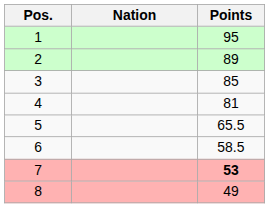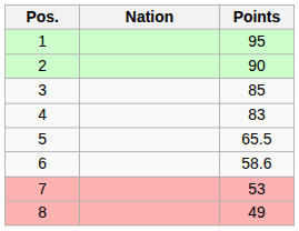 <table class="wikitable gauche" cellspacing="1" style="width:300px;">
 <tr style="background:#efefef; text-align:center;">
 <th style="width:70px;">Pos.</th>
 <th>Nation</th>
 <th style="width:70px;">Points</th>
 </tr>
 <tr style="vertical-align:top; text-align:center; background:#ccffcc;">
 <td>1</td>
 <td style="text-align:left;"></td>
 <td>95</td>
 </tr>
 <tr style="vertical-align:top; text-align:center; background:#ccffcc;">
 <td>2</td>
 <td style="text-align:left;"></td>
-<td>89</td>
+<td>90</td>
 </tr>
 <tr style="vertical-align:top; text-align:center;">
 <td>3</td>
 <td style="text-align:left;"></td>
 <td>85</td>
 </tr>
 <tr style="vertical-align:top; text-align:center;">
 <td>4</td>
 <td style="text-align:left;"></td>
-<td>81</td>
+<td>83</td>
 </tr>
 <tr style="vertical-align:top; text-align:center;">
 <td>5</td>
 <td style="text-align:left;"></td>
 <td>65.5</td>
 </tr>
 <tr style="vertical-align:top; text-align:center;">
 <td>6</td>
 <td style="text-align:left;"></td>
-<td>58.5</td>
+<td>58.6</td>
 </tr>
 <tr style="vertical-align:top; text-align:center; background:#ffb2b2;">
 <td>7</td>
 <td style="text-align:left;"></td>
-<td><strong>53</strong></td>
+<td>53</td>
 </tr>
 <tr style="vertical-align:top; text-align:center; background:#ffb2b2;">
 <td>8</td>
 <td style="text-align:left;"></td>
 <td>49</td>
 </tr>
 </table>
